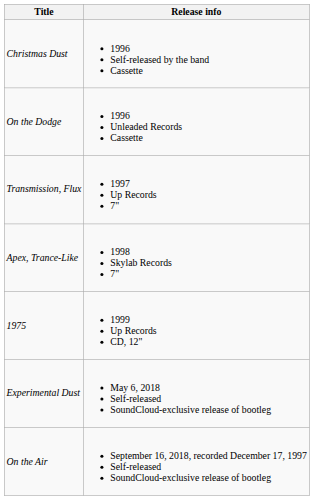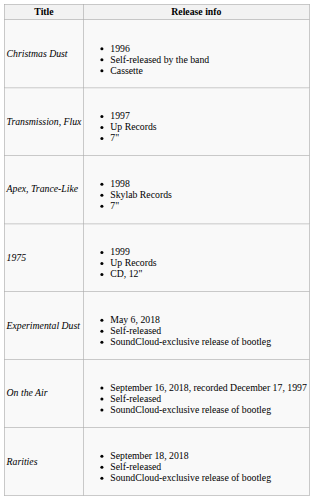 <table class="wikitable">
 <tr>
 <th>Title</th>
 <th>Release info</th>
 </tr>
 <tr>
 <td><em>Christmas Dust</em></td>
 <td><br><ul><li>1996</li><li>Self-released by the band</li><li>Cassette</li></ul></td>
-</tr>
-<tr>
-<td><em>On the Dodge</em></td>
-<td><br><ul><li>1996</li><li>Unleaded Records</li><li>Cassette</li></ul></td>
 </tr>
 <tr>
 <td><em>Transmission, Flux</em></td>
 <td><br><ul><li>1997</li><li>Up Records</li><li>7"</li></ul></td>
 </tr>
 <tr>
 <td><em>Apex, Trance-Like</em></td>
 <td><br><ul><li>1998</li><li>Skylab Records</li><li>7"</li></ul></td>
 </tr>
 <tr>
 <td><em>1975</em></td>
 <td><br><ul><li>1999</li><li>Up Records</li><li>CD, 12"</li></ul></td>
 </tr>
 <tr>
 <td><em>Experimental Dust</em></td>
 <td><br><ul><li>May 6, 2018</li><li>Self-released</li><li>SoundCloud-exclusive release of bootleg</li></ul></td>
 </tr>
 <tr>
 <td><em>On the Air</em></td>
 <td><br><ul><li>September 16, 2018, recorded December 17, 1997</li><li>Self-released</li><li>SoundCloud-exclusive release of bootleg</li></ul></td>
 </tr>
+<tr>
+<td><em>Rarities</em></td>
+<td><br><ul><li>September 18, 2018</li><li>Self-released</li><li>SoundCloud-exclusive release of bootleg</li></ul></td>
+</tr>
 </table>
